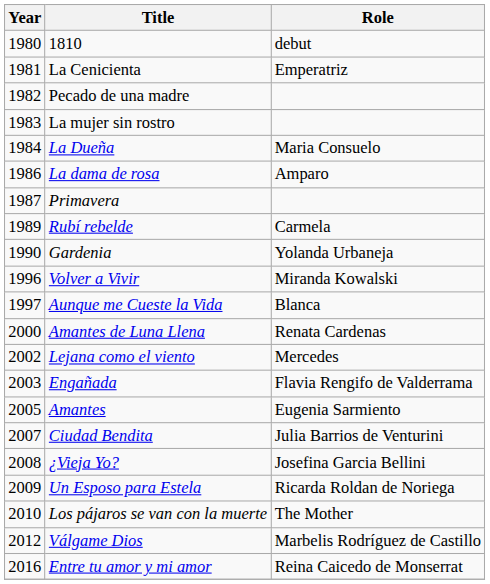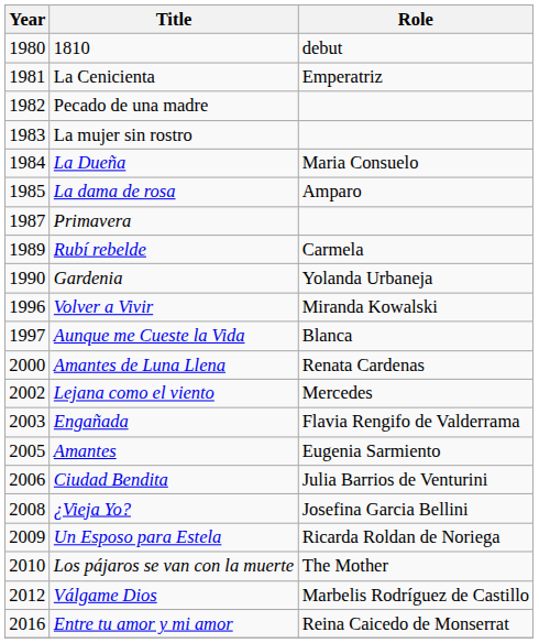 <table class="wikitable sortable">
 <tr>
 <th>Year</th>
 <th>Title</th>
 <th>Role</th>
 </tr>
 <tr>
 <td>1980</td>
 <td>1810</td>
 <td>debut</td>
 </tr>
 <tr>
 <td>1981</td>
 <td>La Cenicienta</td>
 <td>Emperatriz</td>
 </tr>
 <tr>
 <td>1982</td>
 <td>Pecado de una madre</td>
 <td></td>
 </tr>
 <tr>
 <td>1983</td>
 <td>La mujer sin rostro</td>
 <td></td>
 </tr>
 <tr>
 <td>1984</td>
 <td><em><a href='#'>La Dueña</a></em></td>
 <td>Maria Consuelo</td>
 </tr>
 <tr>
-<td>1986</td>
+<td>1985</td>
 <td><em><a href='#'>La dama de rosa</a></em></td>
 <td>Amparo</td>
 </tr>
 <tr>
 <td>1987</td>
 <td><em>Primavera</em></td>
 <td></td>
 </tr>
 <tr>
 <td>1989</td>
 <td><em><a href='#'>Rubí rebelde</a></em></td>
 <td>Carmela</td>
 </tr>
 <tr>
 <td>1990</td>
 <td><em>Gardenia</em></td>
 <td>Yolanda Urbaneja</td>
 </tr>
 <tr>
 <td>1996</td>
 <td><em><a href='#'>Volver a Vivir</a></em></td>
 <td>Miranda Kowalski</td>
 </tr>
 <tr>
 <td>1997</td>
 <td><em><a href='#'>Aunque me Cueste la Vida</a></em></td>
 <td>Blanca</td>
 </tr>
 <tr>
 <td>2000</td>
 <td><em><a href='#'>Amantes de Luna Llena</a></em></td>
 <td>Renata Cardenas</td>
 </tr>
 <tr>
 <td>2002</td>
 <td><em><a href='#'>Lejana como el viento</a></em></td>
 <td>Mercedes</td>
 </tr>
 <tr>
 <td>2003</td>
 <td><em><a href='#'>Engañada</a></em></td>
 <td>Flavia Rengifo de Valderrama</td>
 </tr>
 <tr>
 <td>2005</td>
 <td><em><a href='#'>Amantes</a></em></td>
 <td>Eugenia Sarmiento</td>
 </tr>
 <tr>
-<td>2007</td>
+<td>2006</td>
 <td><em><a href='#'>Ciudad Bendita</a></em></td>
 <td>Julia Barrios de Venturini</td>
 </tr>
 <tr>
 <td>2008</td>
 <td><em><a href='#'>¿Vieja Yo?</a></em></td>
 <td>Josefina Garcia Bellini</td>
 </tr>
 <tr>
 <td>2009</td>
 <td><em><a href='#'>Un Esposo para Estela</a></em></td>
 <td>Ricarda Roldan de Noriega</td>
 </tr>
 <tr>
 <td>2010</td>
 <td><em>Los pájaros se van con la muerte</em></td>
 <td>The Mother</td>
 </tr>
 <tr>
 <td>2012</td>
 <td><em><a href='#'>Válgame Dios</a></em></td>
 <td>Marbelis Rodríguez de Castillo</td>
 </tr>
 <tr>
 <td>2016</td>
 <td><em><a href='#'>Entre tu amor y mi amor</a></em></td>
 <td>Reina Caicedo de Monserrat</td>
 </tr>
 <tr>
 </tr>
 </table>
